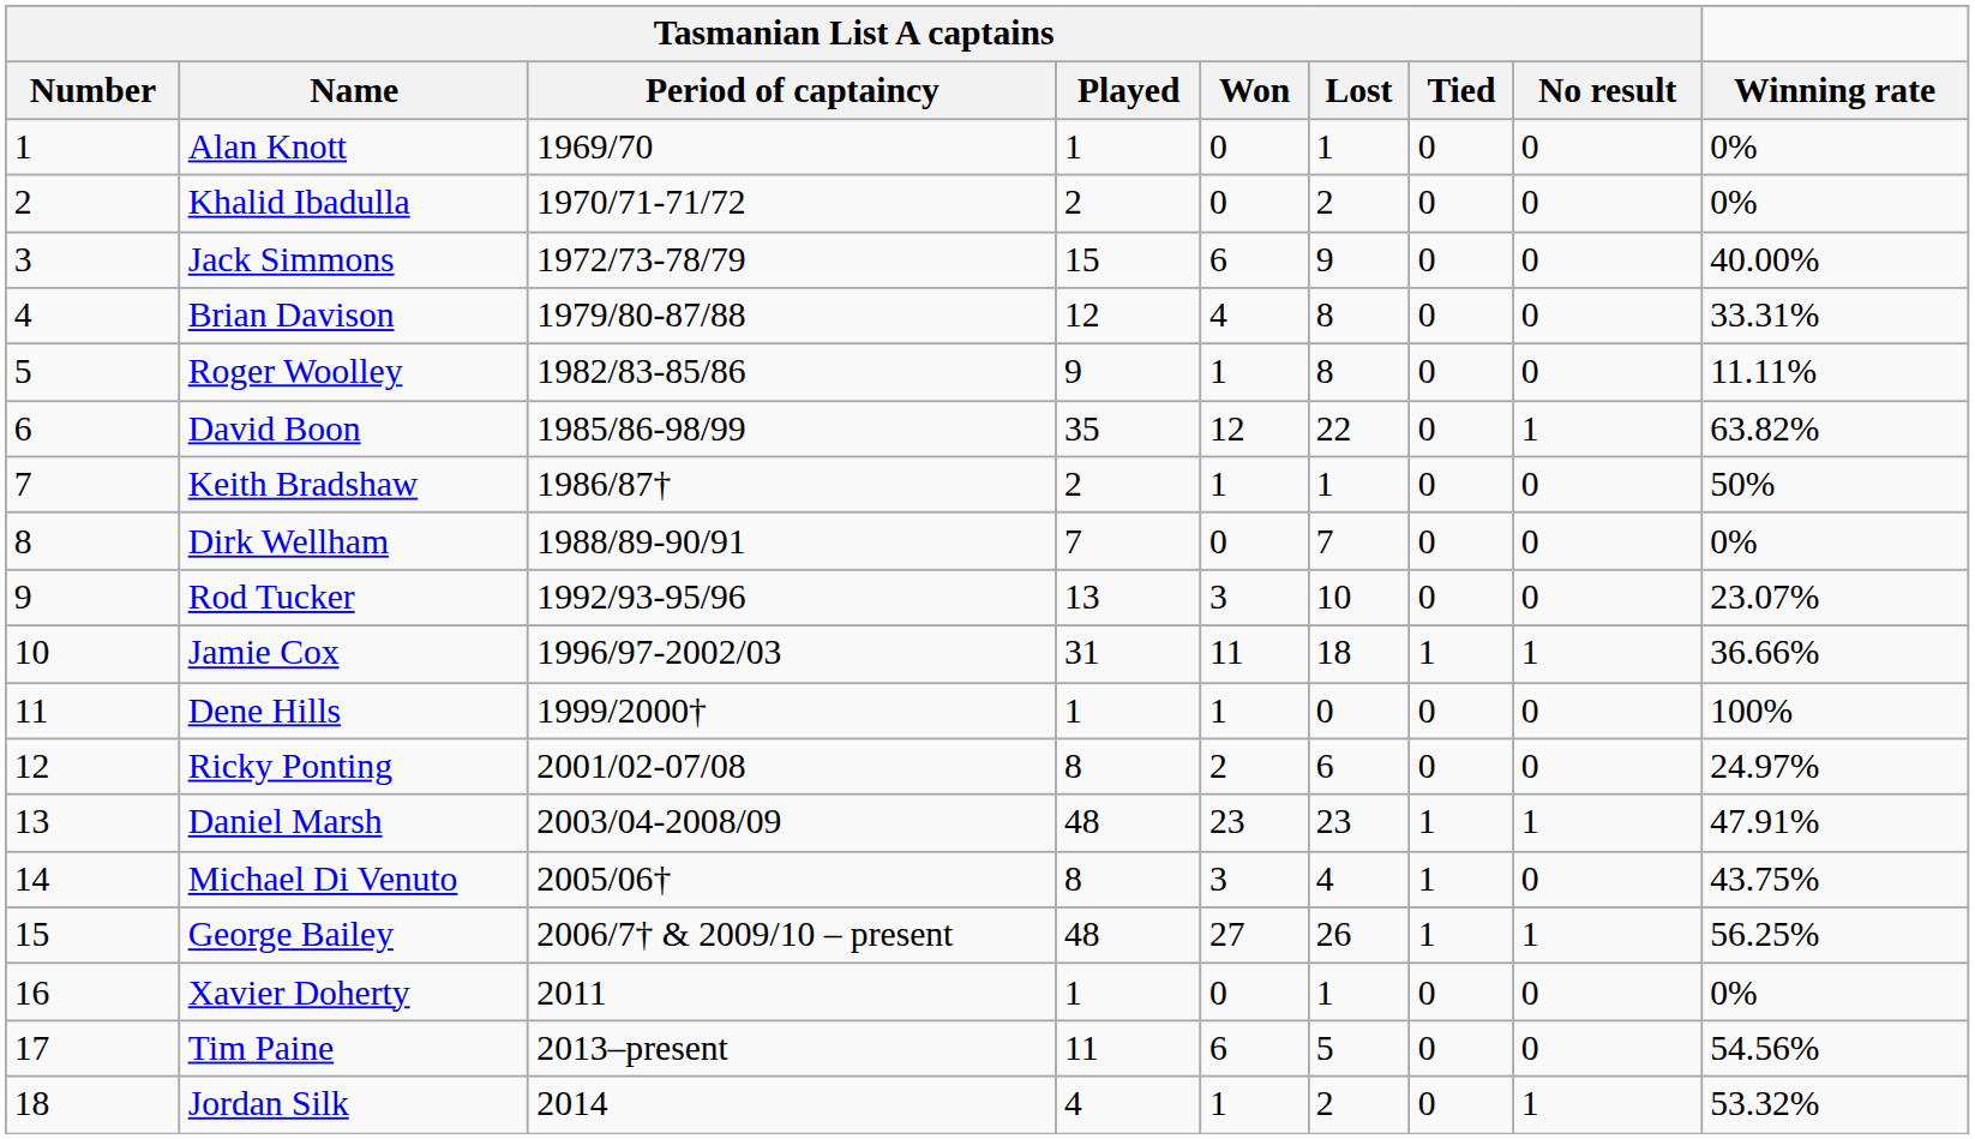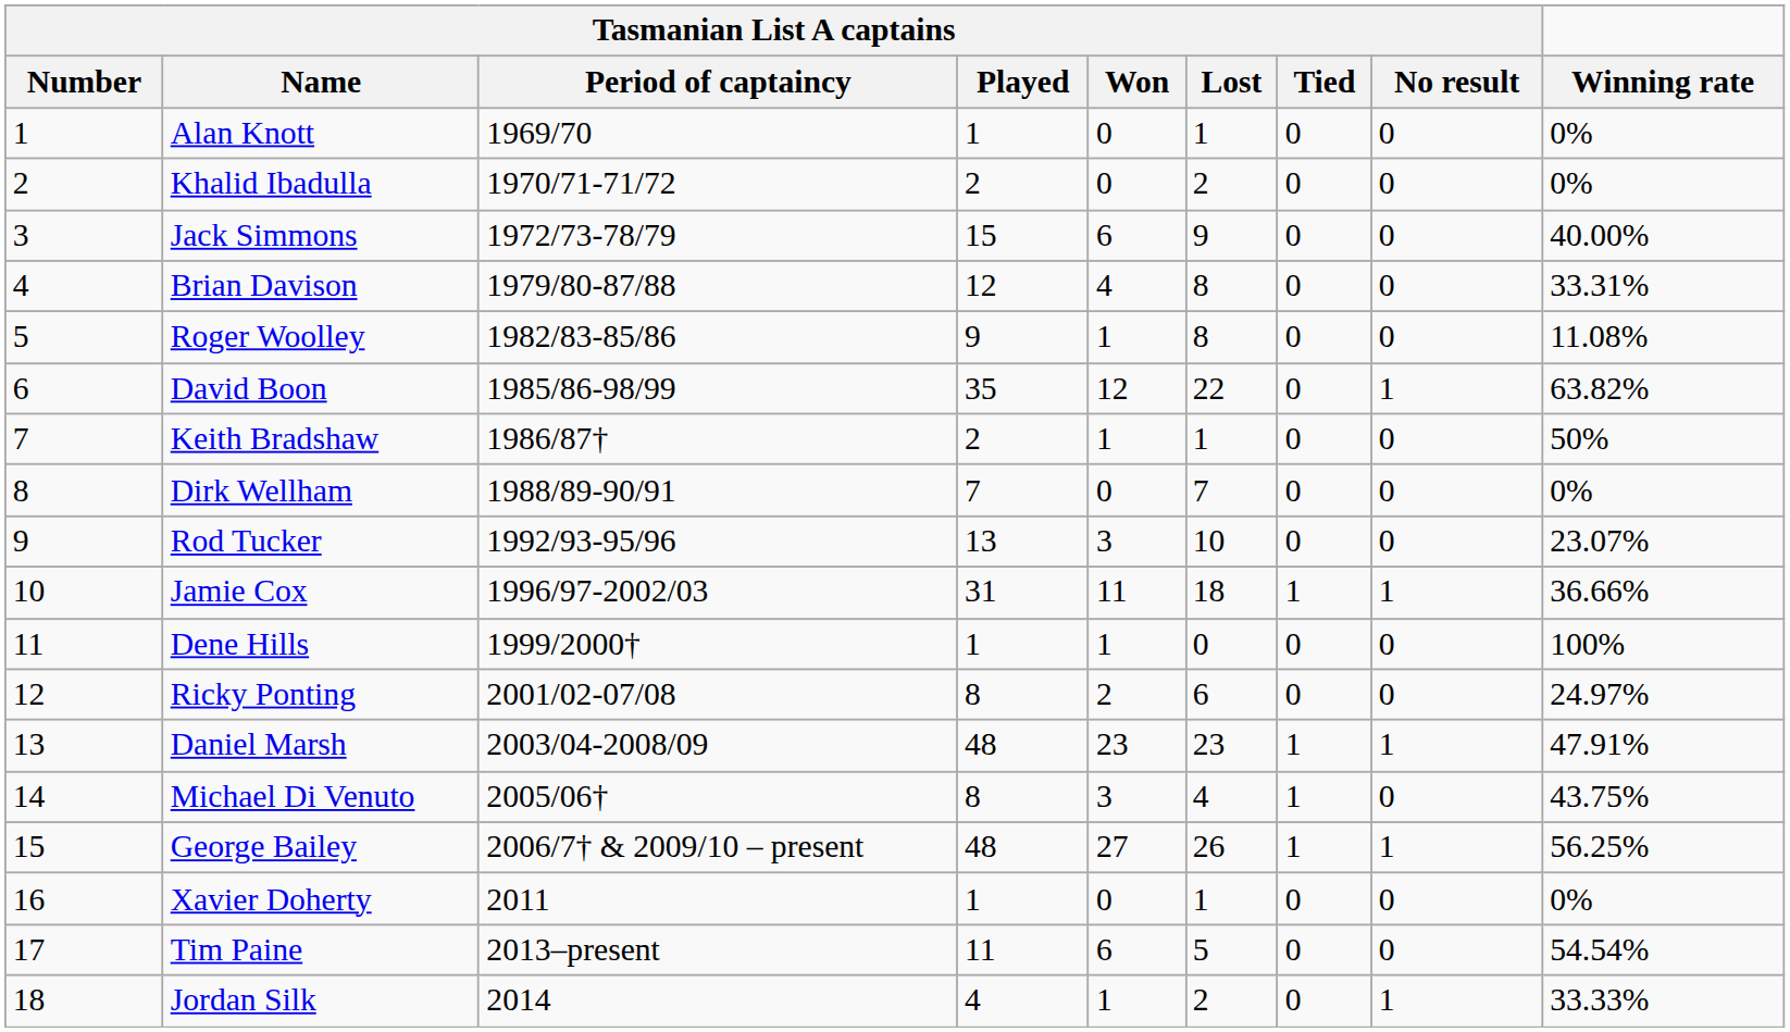 <table class="wikitable" style="width:70%;">
 <tr style="background:#efefef;">
 <th colspan="8">Tasmanian List A captains</th>
 </tr>
 <tr style="background:#efefef;">
 <th>Number</th>
 <th>Name</th>
 <th>Period of captaincy</th>
 <th>Played</th>
 <th>Won</th>
 <th>Lost</th>
 <th>Tied</th>
 <th>No result</th>
 <th>Winning rate</th>
 </tr>
 <tr>
 <td>1</td>
 <td><a href='#'>Alan Knott</a></td>
 <td>1969/70</td>
 <td>1</td>
 <td>0</td>
 <td>1</td>
 <td>0</td>
 <td>0</td>
 <td>0%</td>
 </tr>
 <tr>
 <td>2</td>
 <td><a href='#'>Khalid Ibadulla</a></td>
 <td>1970/71-71/72</td>
 <td>2</td>
 <td>0</td>
 <td>2</td>
 <td>0</td>
 <td>0</td>
 <td>0%</td>
 </tr>
 <tr>
 <td>3</td>
 <td><a href='#'>Jack Simmons</a></td>
 <td>1972/73-78/79</td>
 <td>15</td>
 <td>6</td>
 <td>9</td>
 <td>0</td>
 <td>0</td>
 <td>40.00%</td>
 </tr>
 <tr>
 <td>4</td>
 <td><a href='#'>Brian Davison</a></td>
 <td>1979/80-87/88</td>
 <td>12</td>
 <td>4</td>
 <td>8</td>
 <td>0</td>
 <td>0</td>
 <td>33.31%</td>
 </tr>
 <tr>
 <td>5</td>
 <td><a href='#'>Roger Woolley</a></td>
 <td>1982/83-85/86</td>
 <td>9</td>
 <td>1</td>
 <td>8</td>
 <td>0</td>
 <td>0</td>
-<td>11.11%</td>
+<td>11.08%</td>
 </tr>
 <tr>
 <td>6</td>
 <td><a href='#'>David Boon</a></td>
 <td>1985/86-98/99</td>
 <td>35</td>
 <td>12</td>
 <td>22</td>
 <td>0</td>
 <td>1</td>
 <td>63.82%</td>
 </tr>
 <tr>
 <td>7</td>
 <td><a href='#'>Keith Bradshaw</a></td>
 <td>1986/87†</td>
 <td>2</td>
 <td>1</td>
 <td>1</td>
 <td>0</td>
 <td>0</td>
 <td>50%</td>
 </tr>
 <tr>
 <td>8</td>
 <td><a href='#'>Dirk Wellham</a></td>
 <td>1988/89-90/91</td>
 <td>7</td>
 <td>0</td>
 <td>7</td>
 <td>0</td>
 <td>0</td>
 <td>0%</td>
 </tr>
 <tr>
 <td>9</td>
 <td><a href='#'>Rod Tucker</a></td>
 <td>1992/93-95/96</td>
 <td>13</td>
 <td>3</td>
 <td>10</td>
 <td>0</td>
 <td>0</td>
 <td>23.07%</td>
 </tr>
 <tr>
 <td>10</td>
 <td><a href='#'>Jamie Cox</a></td>
 <td>1996/97-2002/03</td>
 <td>31</td>
 <td>11</td>
 <td>18</td>
 <td>1</td>
 <td>1</td>
 <td>36.66%</td>
 </tr>
 <tr>
 <td>11</td>
 <td><a href='#'>Dene Hills</a></td>
 <td>1999/2000†</td>
 <td>1</td>
 <td>1</td>
 <td>0</td>
 <td>0</td>
 <td>0</td>
 <td>100%</td>
 </tr>
 <tr>
 <td>12</td>
 <td><a href='#'>Ricky Ponting</a></td>
 <td>2001/02-07/08</td>
 <td>8</td>
 <td>2</td>
 <td>6</td>
 <td>0</td>
 <td>0</td>
 <td>24.97%</td>
 </tr>
 <tr>
 <td>13</td>
 <td><a href='#'>Daniel Marsh</a></td>
 <td>2003/04-2008/09</td>
 <td>48</td>
 <td>23</td>
 <td>23</td>
 <td>1</td>
 <td>1</td>
 <td>47.91%</td>
 </tr>
 <tr>
 <td>14</td>
 <td><a href='#'>Michael Di Venuto</a></td>
 <td>2005/06†</td>
 <td>8</td>
 <td>3</td>
 <td>4</td>
 <td>1</td>
 <td>0</td>
 <td>43.75%</td>
 </tr>
 <tr>
 <td>15</td>
 <td><a href='#'>George Bailey</a></td>
 <td>2006/7† & 2009/10 – present</td>
 <td>48</td>
 <td>27</td>
 <td>26</td>
 <td>1</td>
 <td>1</td>
 <td>56.25%</td>
 </tr>
 <tr>
 <td>16</td>
 <td><a href='#'>Xavier Doherty</a></td>
 <td>2011</td>
 <td>1</td>
 <td>0</td>
 <td>1</td>
 <td>0</td>
 <td>0</td>
 <td>0%</td>
 </tr>
 <tr>
 <td>17</td>
 <td><a href='#'>Tim Paine</a></td>
 <td>2013–present</td>
 <td>11</td>
 <td>6</td>
 <td>5</td>
 <td>0</td>
 <td>0</td>
-<td>54.56%</td>
+<td>54.54%</td>
 </tr>
 <tr>
 <td>18</td>
 <td><a href='#'>Jordan Silk</a></td>
 <td>2014</td>
 <td>4</td>
 <td>1</td>
 <td>2</td>
 <td>0</td>
 <td>1</td>
-<td>53.32%</td>
+<td>33.33%</td>
 </tr>
 </table>
